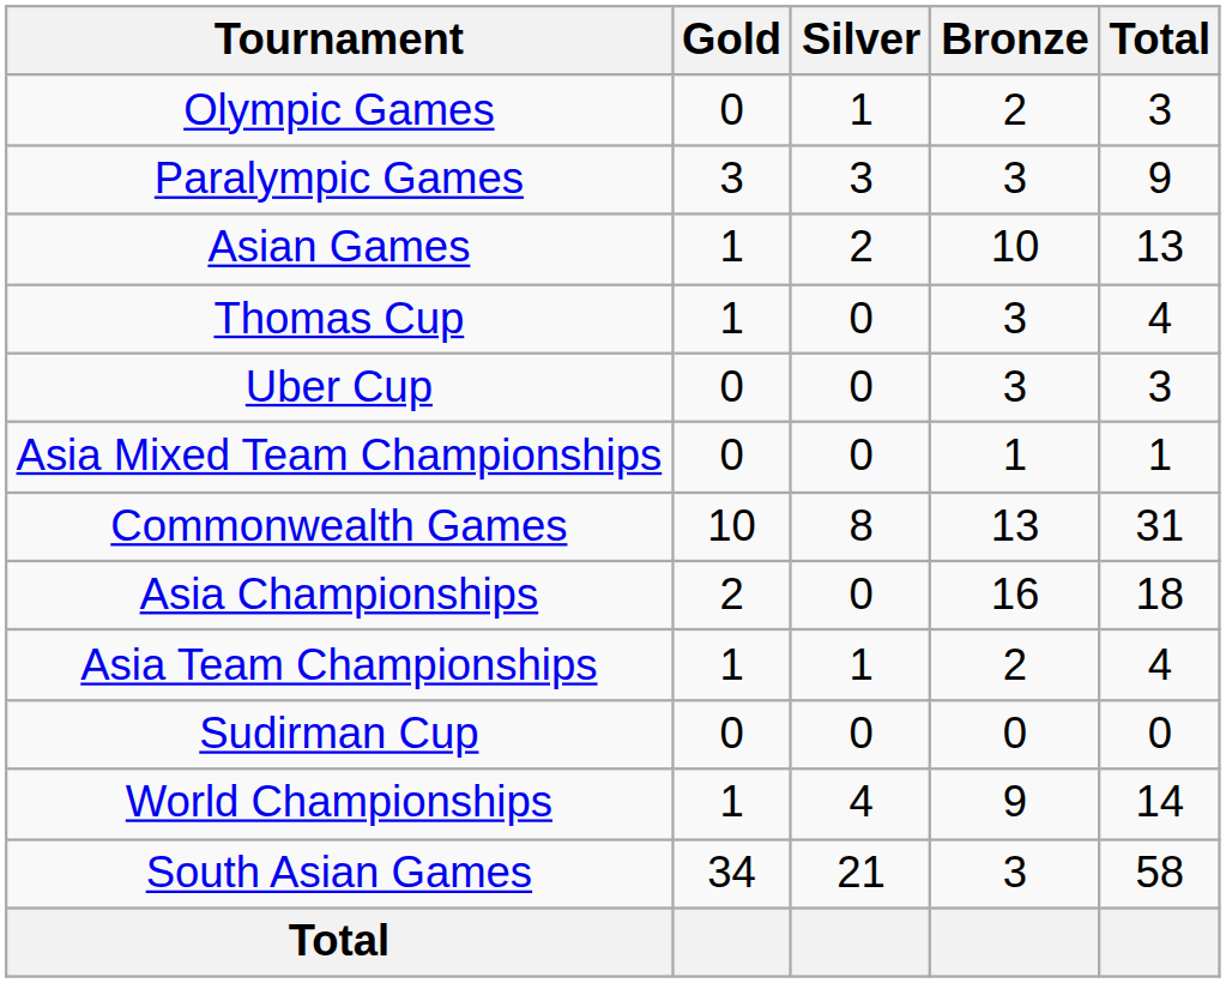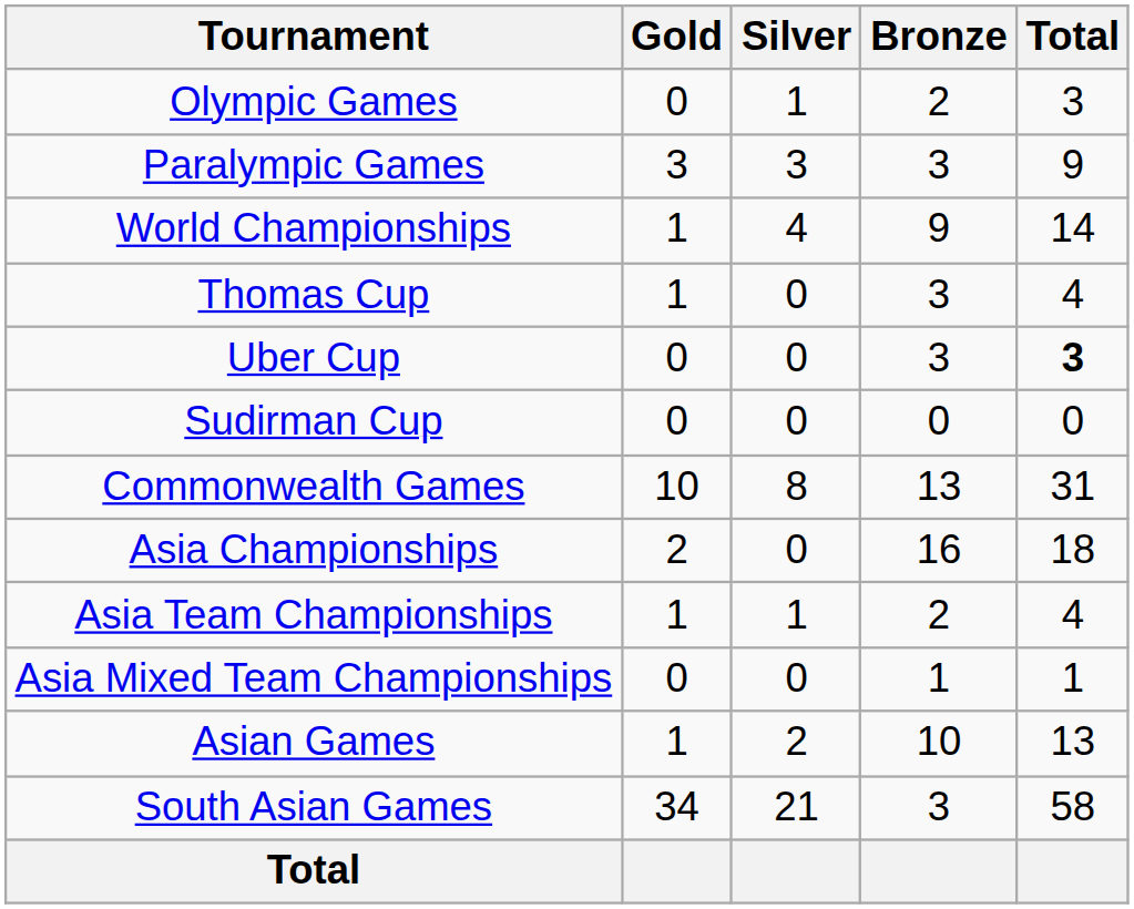 <table class="wikitable" style="text-align:center;">
 <tr>
 <th>Tournament</th>
 <th>Gold</th>
 <th>Silver</th>
 <th>Bronze</th>
 <th>Total</th>
 </tr>
 <tr>
 <td><a href='#'>Olympic Games</a></td>
 <td>0</td>
 <td>1</td>
 <td>2</td>
 <td>3</td>
 </tr>
 <tr>
 <td><a href='#'>Paralympic Games</a></td>
 <td>3</td>
 <td>3</td>
 <td>3</td>
 <td>9</td>
 </tr>
 <tr>
-<td><a href='#'>Asian Games</a></td>
+<td><a href='#'>World Championships</a></td>
 <td>1</td>
-<td>2</td>
-<td>10</td>
-<td>13</td>
+<td>4</td>
+<td>9</td>
+<td>14</td>
 </tr>
 <tr>
 <td><a href='#'>Thomas Cup</a></td>
 <td>1</td>
 <td>0</td>
 <td>3</td>
 <td>4</td>
 </tr>
 <tr>
 <td><a href='#'>Uber Cup</a></td>
 <td>0</td>
 <td>0</td>
 <td>3</td>
-<td>3</td>
+<td><strong>3</strong></td>
 </tr>
 <tr>
-<td><a href='#'>Asia Mixed Team Championships</a></td>
+<td><a href='#'>Sudirman Cup</a></td>
 <td>0</td>
 <td>0</td>
-<td>1</td>
-<td>1</td>
+<td>0</td>
+<td>0</td>
 </tr>
 <tr>
 <td><a href='#'>Commonwealth Games</a></td>
 <td>10</td>
 <td>8</td>
 <td>13</td>
 <td>31</td>
 </tr>
 <tr>
 <td><a href='#'>Asia Championships</a></td>
 <td>2</td>
 <td>0</td>
 <td>16</td>
 <td>18</td>
 </tr>
 <tr>
 <td><a href='#'>Asia Team Championships</a></td>
 <td>1</td>
 <td>1</td>
 <td>2</td>
 <td>4</td>
 </tr>
 <tr>
-<td><a href='#'>Sudirman Cup</a></td>
+<td><a href='#'>Asia Mixed Team Championships</a></td>
 <td>0</td>
 <td>0</td>
-<td>0</td>
-<td>0</td>
+<td>1</td>
+<td>1</td>
 </tr>
 <tr>
-<td><a href='#'>World Championships</a></td>
+<td><a href='#'>Asian Games</a></td>
 <td>1</td>
-<td>4</td>
-<td>9</td>
-<td>14</td>
+<td>2</td>
+<td>10</td>
+<td>13</td>
 </tr>
 <tr>
 <td><a href='#'>South Asian Games</a></td>
 <td>34</td>
 <td>21</td>
 <td>3</td>
 <td>58</td>
 </tr>
 <tr>
 <th>Total</th>
 <th></th>
 <th></th>
 <th></th>
 <th></th>
 </tr>
 </table>
